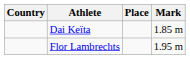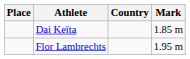 <table class="wikitable">
 <tr>
+<th>Place</th>
+<th>Athlete</th>
 <th>Country</th>
-<th>Athlete</th>
-<th>Place</th>
 <th>Mark</th>
 </tr>
 <tr>
+<td align=center></td>
+<td><a href='#'>Dai Keïta</a></td>
 <td></td>
-<td><a href='#'>Dai Keïta</a></td>
-<td align=center></td>
 <td>1.85 m</td>
 </tr>
 <tr>
+<td align=center></td>
+<td><a href='#'>Flor Lambrechts</a></td>
 <td></td>
-<td><a href='#'>Flor Lambrechts</a></td>
-<td align=center></td>
 <td>1.95 m</td>
 </tr>
 </table>
